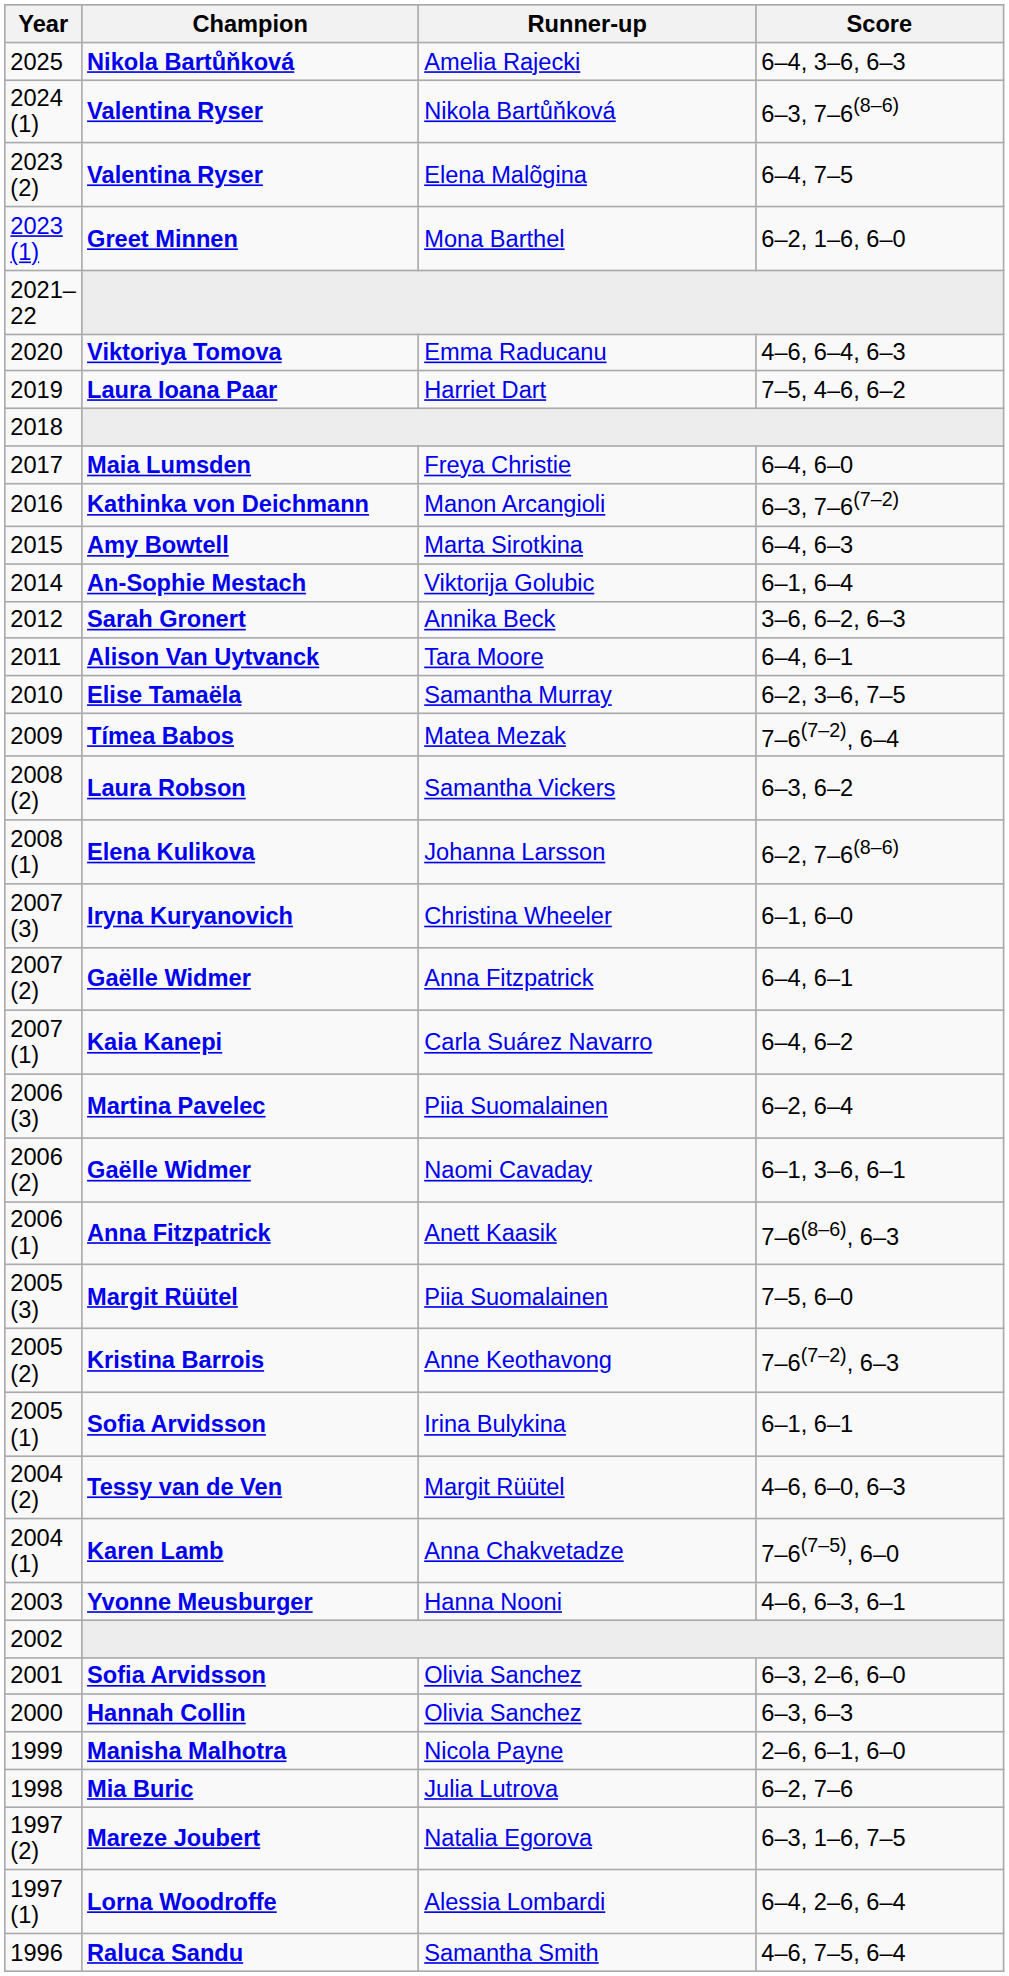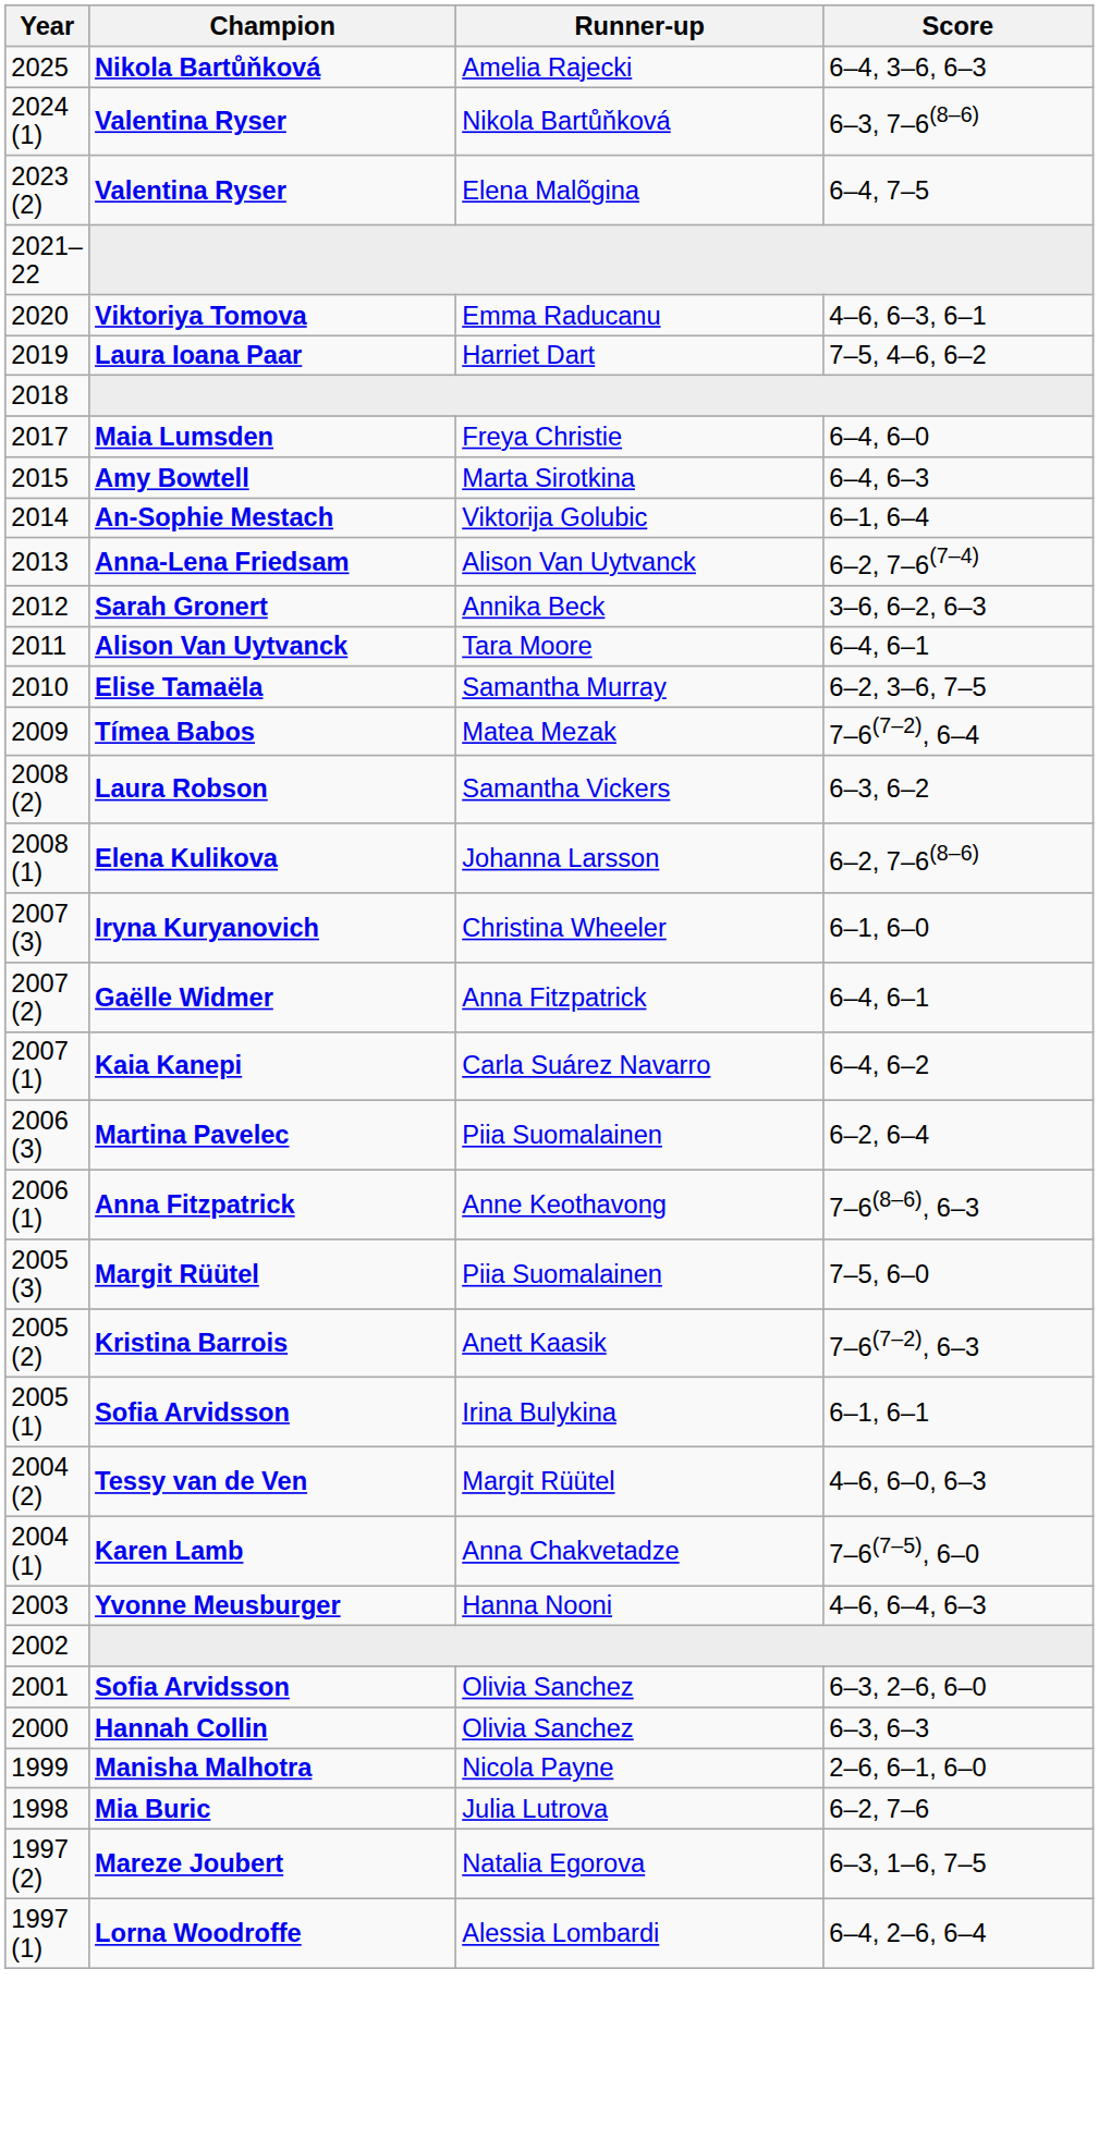 <table class="wikitable" style="font-size:90%">
 <tr>
 <th>Year</th>
 <th width="200">Champion</th>
 <th width="200">Runner-up</th>
 <th width="145">Score</th>
 </tr>
 <tr>
 <td>2025</td>
 <td><strong> <a href='#'>Nikola Bartůňková</a></strong></td>
 <td> <a href='#'>Amelia Rajecki</a></td>
 <td>6–4, 3–6, 6–3</td>
 </tr>
 <tr>
 <td>2024 (1)</td>
 <td> <strong><a href='#'>Valentina Ryser</a></strong></td>
 <td> <a href='#'>Nikola Bartůňková</a></td>
 <td>6–3, 7–6<sup>(8–6)</sup></td>
 </tr>
 <tr>
 <td>2023 (2)</td>
 <td> <strong><a href='#'>Valentina Ryser</a></strong></td>
 <td> <a href='#'>Elena Malõgina</a></td>
 <td>6–4, 7–5</td>
 </tr>
 <tr>
-<td><a href='#'>2023 (1)</a></td>
-<td> <strong><a href='#'>Greet Minnen</a></strong></td>
-<td> <a href='#'>Mona Barthel</a></td>
-<td>6–2, 1–6, 6–0</td>
-</tr>
-<tr>
 <td>2021–22</td>
 <td colspan=3 bgcolor="#ededed"></td>
 </tr>
 <tr>
 <td>2020</td>
 <td> <strong><a href='#'>Viktoriya Tomova</a></strong></td>
 <td> <a href='#'>Emma Raducanu</a></td>
-<td>4–6, 6–4, 6–3</td>
+<td>4–6, 6–3, 6–1</td>
 </tr>
 <tr>
 <td>2019</td>
 <td> <strong><a href='#'>Laura Ioana Paar</a></strong></td>
 <td> <a href='#'>Harriet Dart</a></td>
 <td>7–5, 4–6, 6–2</td>
 </tr>
 <tr>
 <td>2018</td>
 <td colspan=3 bgcolor="#ededed"></td>
 </tr>
 <tr>
 <td>2017</td>
 <td> <strong><a href='#'>Maia Lumsden</a></strong></td>
 <td> <a href='#'>Freya Christie</a></td>
 <td>6–4, 6–0</td>
 </tr>
 <tr>
-<td>2016</td>
-<td> <strong><a href='#'>Kathinka von Deichmann</a></strong></td>
-<td> <a href='#'>Manon Arcangioli</a></td>
-<td>6–3, 7–6<sup>(7–2)</sup></td>
-</tr>
-<tr>
 <td>2015</td>
 <td> <strong><a href='#'>Amy Bowtell</a></strong></td>
 <td> <a href='#'>Marta Sirotkina</a></td>
 <td>6–4, 6–3</td>
 </tr>
 <tr>
 <td>2014</td>
 <td> <strong><a href='#'>An-Sophie Mestach</a></strong></td>
 <td> <a href='#'>Viktorija Golubic</a></td>
 <td>6–1, 6–4</td>
+</tr>
+<tr>
+<td>2013</td>
+<td> <strong><a href='#'>Anna-Lena Friedsam</a></strong></td>
+<td> <a href='#'>Alison Van Uytvanck</a></td>
+<td>6–2, 7–6<sup>(7–4)</sup></td>
 </tr>
 <tr>
 <td>2012</td>
 <td> <strong><a href='#'>Sarah Gronert</a></strong></td>
 <td> <a href='#'>Annika Beck</a></td>
 <td>3–6, 6–2, 6–3</td>
 </tr>
 <tr>
 <td>2011</td>
 <td> <strong><a href='#'>Alison Van Uytvanck</a></strong></td>
 <td> <a href='#'>Tara Moore</a></td>
 <td>6–4, 6–1</td>
 </tr>
 <tr>
 <td>2010</td>
 <td> <strong><a href='#'>Elise Tamaëla</a></strong></td>
 <td> <a href='#'>Samantha Murray</a></td>
 <td>6–2, 3–6, 7–5</td>
 </tr>
 <tr>
 <td>2009</td>
 <td> <strong><a href='#'>Tímea Babos</a></strong></td>
 <td> <a href='#'>Matea Mezak</a></td>
 <td>7–6<sup>(7–2)</sup>, 6–4</td>
 </tr>
 <tr>
 <td>2008 (2)</td>
 <td> <strong><a href='#'>Laura Robson</a></strong></td>
 <td> <a href='#'>Samantha Vickers</a></td>
 <td>6–3, 6–2</td>
 </tr>
 <tr>
 <td>2008 (1)</td>
 <td> <strong><a href='#'>Elena Kulikova</a></strong></td>
 <td> <a href='#'>Johanna Larsson</a></td>
 <td>6–2, 7–6<sup>(8–6)</sup></td>
 </tr>
 <tr>
 <td>2007 (3)</td>
 <td> <strong><a href='#'>Iryna Kuryanovich</a></strong></td>
 <td> <a href='#'>Christina Wheeler</a></td>
 <td>6–1, 6–0</td>
 </tr>
 <tr>
 <td>2007 (2)</td>
 <td> <strong><a href='#'>Gaëlle Widmer</a></strong></td>
 <td> <a href='#'>Anna Fitzpatrick</a></td>
 <td>6–4, 6–1</td>
 </tr>
 <tr>
 <td>2007 (1)</td>
 <td> <strong><a href='#'>Kaia Kanepi</a></strong></td>
 <td> <a href='#'>Carla Suárez Navarro</a></td>
 <td>6–4, 6–2</td>
 </tr>
 <tr>
 <td>2006 (3)</td>
 <td> <strong><a href='#'>Martina Pavelec</a></strong></td>
 <td> <a href='#'>Piia Suomalainen</a></td>
 <td>6–2, 6–4</td>
 </tr>
 <tr>
-<td>2006 (2)</td>
-<td> <strong><a href='#'>Gaëlle Widmer</a></strong></td>
-<td> <a href='#'>Naomi Cavaday</a></td>
-<td>6–1, 3–6, 6–1</td>
-</tr>
-<tr>
 <td>2006 (1)</td>
 <td> <strong><a href='#'>Anna Fitzpatrick</a></strong></td>
-<td> <a href='#'>Anett Kaasik</a></td>
+<td> <a href='#'>Anne Keothavong</a></td>
 <td>7–6<sup>(8–6)</sup>, 6–3</td>
 </tr>
 <tr>
 <td>2005 (3)</td>
 <td> <strong><a href='#'>Margit Rüütel</a></strong></td>
 <td> <a href='#'>Piia Suomalainen</a></td>
 <td>7–5, 6–0</td>
 </tr>
 <tr>
 <td>2005 (2)</td>
 <td> <strong><a href='#'>Kristina Barrois</a></strong></td>
-<td> <a href='#'>Anne Keothavong</a></td>
+<td> <a href='#'>Anett Kaasik</a></td>
 <td>7–6<sup>(7–2)</sup>, 6–3</td>
 </tr>
 <tr>
 <td>2005 (1)</td>
 <td> <strong><a href='#'>Sofia Arvidsson</a></strong></td>
 <td> <a href='#'>Irina Bulykina</a></td>
 <td>6–1, 6–1</td>
 </tr>
 <tr>
 <td>2004 (2)</td>
 <td> <strong><a href='#'>Tessy van de Ven</a></strong></td>
 <td> <a href='#'>Margit Rüütel</a></td>
 <td>4–6, 6–0, 6–3</td>
 </tr>
 <tr>
 <td>2004 (1)</td>
 <td> <strong><a href='#'>Karen Lamb</a></strong></td>
 <td> <a href='#'>Anna Chakvetadze</a></td>
 <td>7–6<sup>(7–5)</sup>, 6–0</td>
 </tr>
 <tr>
 <td>2003</td>
 <td> <strong><a href='#'>Yvonne Meusburger</a></strong></td>
 <td> <a href='#'>Hanna Nooni</a></td>
-<td>4–6, 6–3, 6–1</td>
+<td>4–6, 6–4, 6–3</td>
 </tr>
 <tr>
 <td>2002</td>
 <td colspan=3 bgcolor="#ededed"></td>
 </tr>
 <tr>
 <td>2001</td>
 <td> <strong><a href='#'>Sofia Arvidsson</a></strong></td>
 <td> <a href='#'>Olivia Sanchez</a></td>
 <td>6–3, 2–6, 6–0</td>
 </tr>
 <tr>
 <td>2000</td>
 <td> <strong><a href='#'>Hannah Collin</a></strong></td>
 <td> <a href='#'>Olivia Sanchez</a></td>
 <td>6–3, 6–3</td>
 </tr>
 <tr>
 <td>1999</td>
 <td> <strong><a href='#'>Manisha Malhotra</a></strong></td>
 <td> <a href='#'>Nicola Payne</a></td>
 <td>2–6, 6–1, 6–0</td>
 </tr>
 <tr>
 <td>1998</td>
 <td> <strong><a href='#'>Mia Buric</a></strong></td>
 <td> <a href='#'>Julia Lutrova</a></td>
 <td>6–2, 7–6</td>
 </tr>
 <tr>
 <td>1997 (2)</td>
 <td> <strong><a href='#'>Mareze Joubert</a></strong></td>
 <td> <a href='#'>Natalia Egorova</a></td>
 <td>6–3, 1–6, 7–5</td>
 </tr>
 <tr>
 <td>1997 (1)</td>
 <td> <strong><a href='#'>Lorna Woodroffe</a></strong></td>
 <td> <a href='#'>Alessia Lombardi</a></td>
 <td>6–4, 2–6, 6–4</td>
 </tr>
-<tr>
-<td>1996</td>
-<td> <strong><a href='#'>Raluca Sandu</a></strong></td>
-<td> <a href='#'>Samantha Smith</a></td>
-<td>4–6, 7–5, 6–4</td>
-</tr>
 </table>
